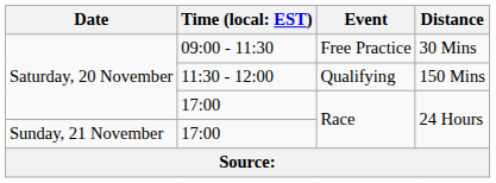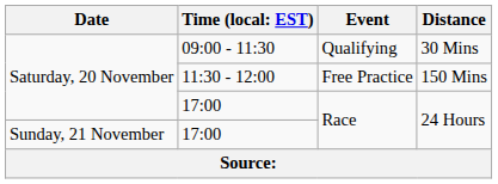 <table class="wikitable" style="font-size: 90%;">
 <tr>
 <th>Date</th>
 <th>Time (local: <a href='#'>EST</a>)</th>
 <th>Event</th>
 <th>Distance</th>
 </tr>
 <tr>
 <td rowspan=3>Saturday, 20 November</td>
 <td>09:00 - 11:30</td>
-<td>Free Practice</td>
+<td>Qualifying</td>
 <td>30 Mins</td>
 </tr>
 <tr>
 <td>11:30 - 12:00</td>
-<td>Qualifying</td>
+<td>Free Practice</td>
 <td>150 Mins</td>
 </tr>
 <tr>
 <td>17:00</td>
 <td rowspan=2>Race</td>
 <td rowspan=2>24 Hours</td>
 </tr>
 <tr>
 <td>Sunday, 21 November</td>
 <td>17:00</td>
 </tr>
 <tr>
 <th colspan=4>Source:</th>
 </tr>
 </table>
